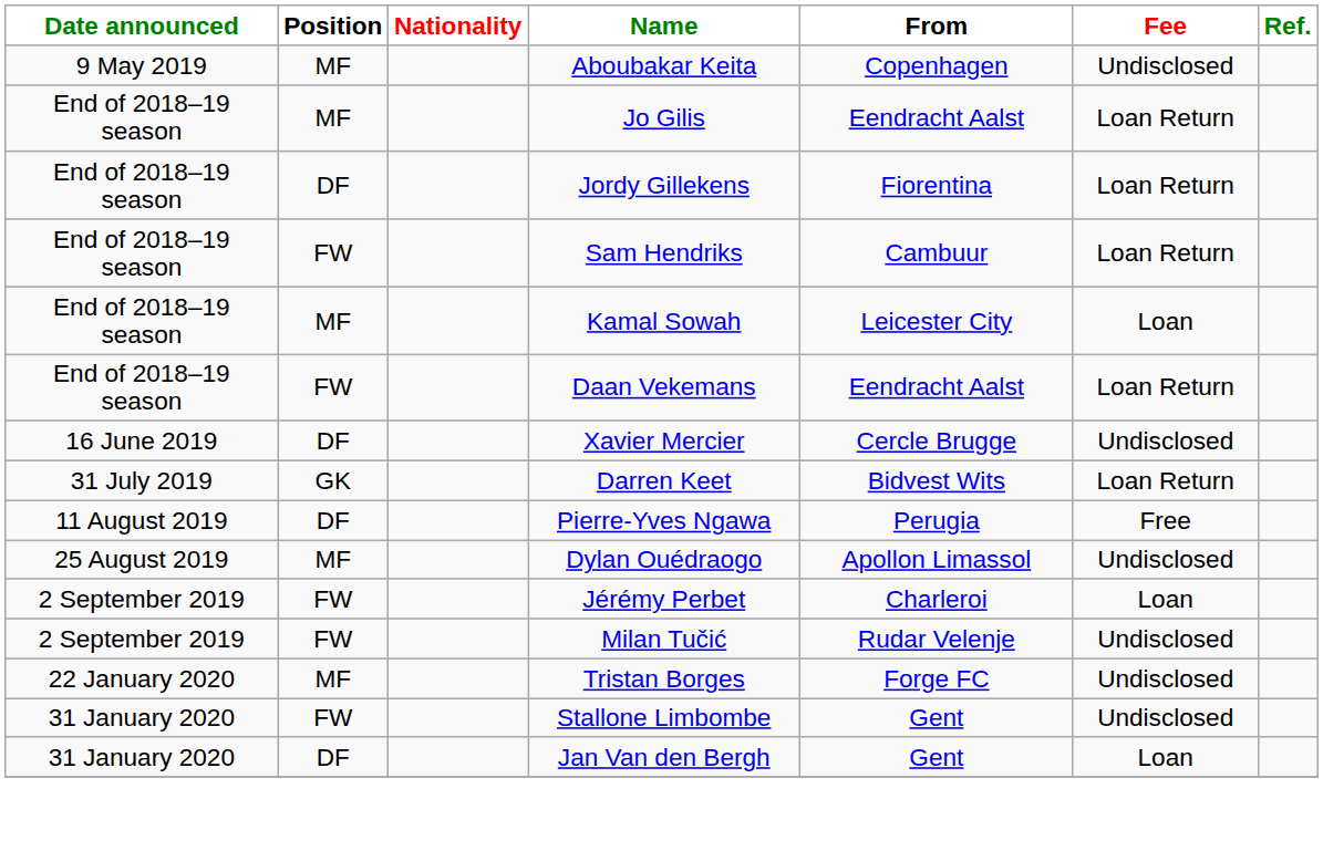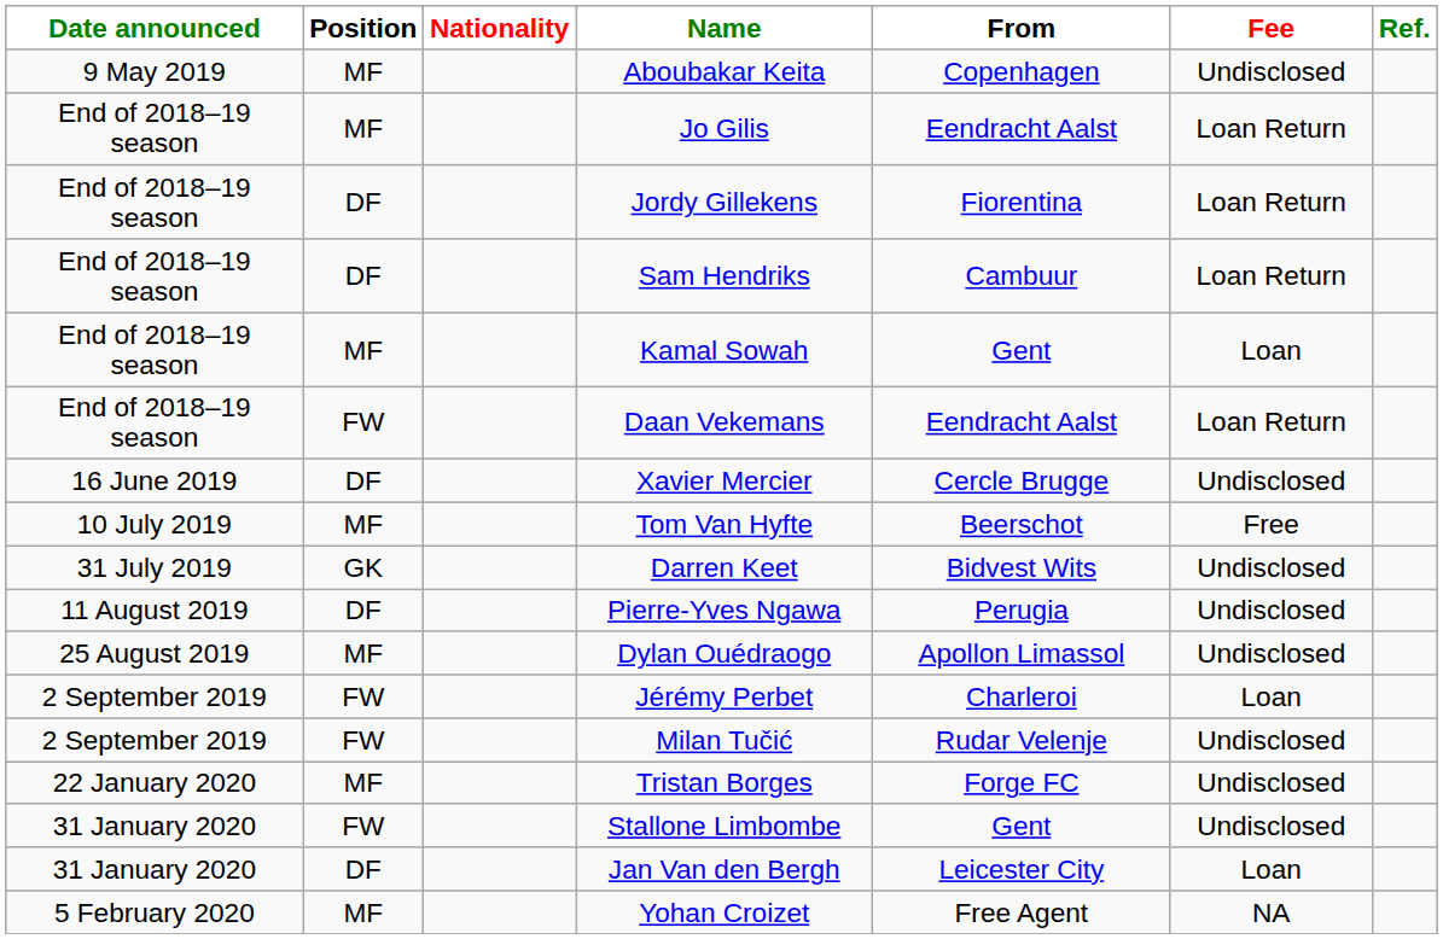 <table class="wikitable" style="text-align:center; font-size:90%">
 <tr>
 <th style="background:#FFFFFF; color:green; width:150px;">Date announced</th>
 <th style="background:#FFFFFF; color:black; width:50px;">Position</th>
 <th style="background:#FFFFFF; color:red; width:50px;">Nationality</th>
 <th style="background:#FFFFFF; color:green; width:150px;">Name</th>
 <th style="background:#FFFFFF; color:black; width:150px;">From</th>
 <th style="background:#FFFFFF; color:red; width:100px;">Fee</th>
 <th style="background:#FFFFFF; color:green; width:25px;">Ref.</th>
 </tr>
 <tr>
 <td>9 May 2019</td>
 <td>MF</td>
 <td></td>
 <td><a href='#'>Aboubakar Keita</a></td>
 <td> <a href='#'>Copenhagen</a></td>
 <td>Undisclosed</td>
 <td></td>
 </tr>
 <tr>
 <td>End of 2018–19 season</td>
 <td>MF</td>
 <td></td>
 <td><a href='#'>Jo Gilis</a></td>
 <td> <a href='#'>Eendracht Aalst</a></td>
 <td>Loan Return</td>
 <td></td>
 </tr>
 <tr>
 <td>End of 2018–19 season</td>
 <td>DF</td>
 <td></td>
 <td><a href='#'>Jordy Gillekens</a></td>
 <td> <a href='#'>Fiorentina</a></td>
 <td>Loan Return</td>
 <td></td>
 </tr>
 <tr>
 <td>End of 2018–19 season</td>
-<td>FW</td>
+<td>DF</td>
 <td></td>
 <td><a href='#'>Sam Hendriks</a></td>
 <td> <a href='#'>Cambuur</a></td>
 <td>Loan Return</td>
 <td></td>
 </tr>
 <tr>
 <td>End of 2018–19 season</td>
 <td>MF</td>
 <td></td>
 <td><a href='#'>Kamal Sowah</a></td>
-<td> <a href='#'>Leicester City</a></td>
+<td> <a href='#'>Gent</a></td>
 <td>Loan</td>
 <td></td>
 </tr>
 <tr>
 <td>End of 2018–19 season</td>
 <td>FW</td>
 <td></td>
 <td><a href='#'>Daan Vekemans</a></td>
 <td> <a href='#'>Eendracht Aalst</a></td>
 <td>Loan Return</td>
 <td></td>
 </tr>
 <tr>
 <td>16 June 2019</td>
 <td>DF</td>
 <td></td>
 <td><a href='#'>Xavier Mercier</a></td>
 <td> <a href='#'>Cercle Brugge</a></td>
 <td>Undisclosed</td>
 <td></td>
 </tr>
 <tr>
+<td>10 July 2019</td>
+<td>MF</td>
+<td></td>
+<td><a href='#'>Tom Van Hyfte</a></td>
+<td> <a href='#'>Beerschot</a></td>
+<td>Free</td>
+<td></td>
+</tr>
+<tr>
 <td>31 July 2019</td>
 <td>GK</td>
 <td></td>
 <td><a href='#'>Darren Keet</a></td>
 <td> <a href='#'>Bidvest Wits</a></td>
-<td>Loan Return</td>
+<td>Undisclosed</td>
 <td></td>
 </tr>
 <tr>
 <td>11 August 2019</td>
 <td>DF</td>
 <td></td>
 <td><a href='#'>Pierre-Yves Ngawa</a></td>
 <td> <a href='#'>Perugia</a></td>
-<td>Free</td>
+<td>Undisclosed</td>
 <td></td>
 </tr>
 <tr>
 <td>25 August 2019</td>
 <td>MF</td>
 <td></td>
 <td><a href='#'>Dylan Ouédraogo</a></td>
 <td> <a href='#'>Apollon Limassol</a></td>
 <td>Undisclosed</td>
 <td></td>
 </tr>
 <tr>
 <td>2 September 2019</td>
 <td>FW</td>
 <td></td>
 <td><a href='#'>Jérémy Perbet</a></td>
 <td> <a href='#'>Charleroi</a></td>
 <td>Loan</td>
 <td></td>
 </tr>
 <tr>
 <td>2 September 2019</td>
 <td>FW</td>
 <td></td>
 <td><a href='#'>Milan Tučić</a></td>
 <td> <a href='#'>Rudar Velenje</a></td>
 <td>Undisclosed</td>
 <td></td>
 </tr>
 <tr>
 <td>22 January 2020</td>
 <td>MF</td>
 <td></td>
 <td><a href='#'>Tristan Borges</a></td>
 <td> <a href='#'>Forge FC</a></td>
 <td>Undisclosed</td>
 <td></td>
 </tr>
 <tr>
 <td>31 January 2020</td>
 <td>FW</td>
 <td></td>
 <td><a href='#'>Stallone Limbombe</a></td>
 <td> <a href='#'>Gent</a></td>
 <td>Undisclosed</td>
 <td></td>
 </tr>
 <tr>
 <td>31 January 2020</td>
 <td>DF</td>
 <td></td>
 <td><a href='#'>Jan Van den Bergh</a></td>
-<td> <a href='#'>Gent</a></td>
+<td> <a href='#'>Leicester City</a></td>
 <td>Loan</td>
+<td></td>
+</tr>
+<tr>
+<td>5 February 2020</td>
+<td>MF</td>
+<td></td>
+<td><a href='#'>Yohan Croizet</a></td>
+<td>Free Agent</td>
+<td>NA</td>
 <td></td>
 </tr>
 <tr>
 </tr>
 </table>
